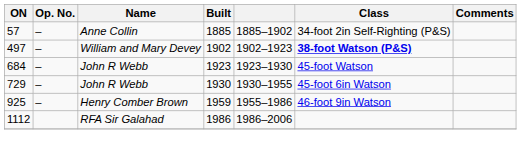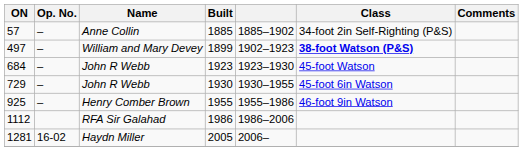 <table class="wikitable">
 <tr>
 <th>ON</th>
 <th>Op. No.</th>
 <th>Name</th>
 <th>Built</th>
 <th></th>
 <th>Class</th>
 <th>Comments</th>
 </tr>
 <tr>
 <td>57</td>
 <td>–</td>
 <td><em>Anne Collin</em></td>
 <td>1885</td>
 <td>1885–1902</td>
 <td>34-foot 2in Self-Righting (P&S)</td>
 <td></td>
 </tr>
 <tr>
 <td>497</td>
 <td>–</td>
 <td><em>William and Mary Devey</em></td>
-<td>1902</td>
+<td>1899</td>
 <td>1902–1923</td>
 <td><strong><a href='#'>38-foot Watson (P&S)</a></strong></td>
 <td></td>
 </tr>
 <tr>
 <td>684</td>
 <td>–</td>
 <td><em>John R Webb</em></td>
 <td>1923</td>
 <td>1923–1930</td>
 <td><a href='#'>45-foot Watson</a></td>
 <td></td>
 </tr>
 <tr>
 <td>729</td>
 <td>–</td>
 <td><em>John R Webb</em></td>
 <td>1930</td>
 <td>1930–1955</td>
 <td><a href='#'>45-foot 6in Watson</a></td>
 <td></td>
 </tr>
 <tr>
 <td>925</td>
 <td>–</td>
 <td><em>Henry Comber Brown</em></td>
-<td>1959</td>
+<td>1955</td>
 <td>1955–1986</td>
 <td><a href='#'>46-foot 9in Watson</a></td>
 <td></td>
 </tr>
 <tr>
 <td>1112</td>
 <td></td>
 <td><em>RFA Sir Galahad</em></td>
 <td>1986</td>
 <td>1986–2006</td>
 <td></td>
 <td></td>
 </tr>
 <tr>
+<td>1281</td>
+<td>16-02</td>
+<td><em>Haydn Miller</em></td>
+<td>2005</td>
+<td>2006–</td>
+<td></td>
+<td></td>
+</tr>
+<tr>
 </tr>
 </table>
